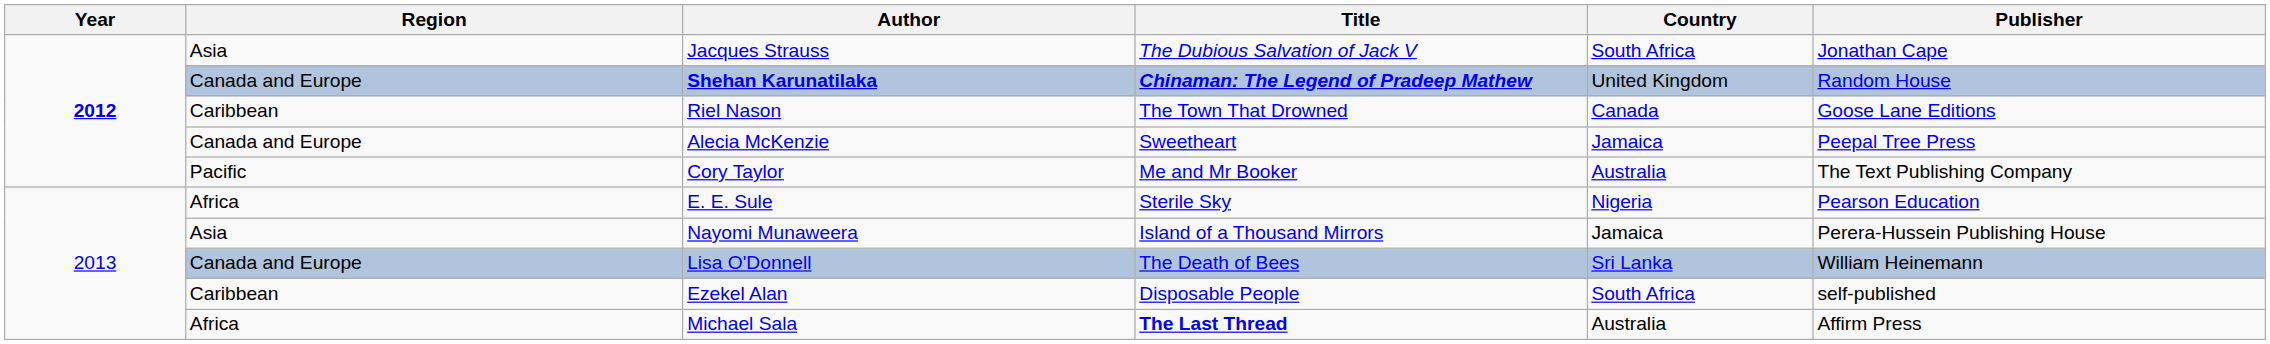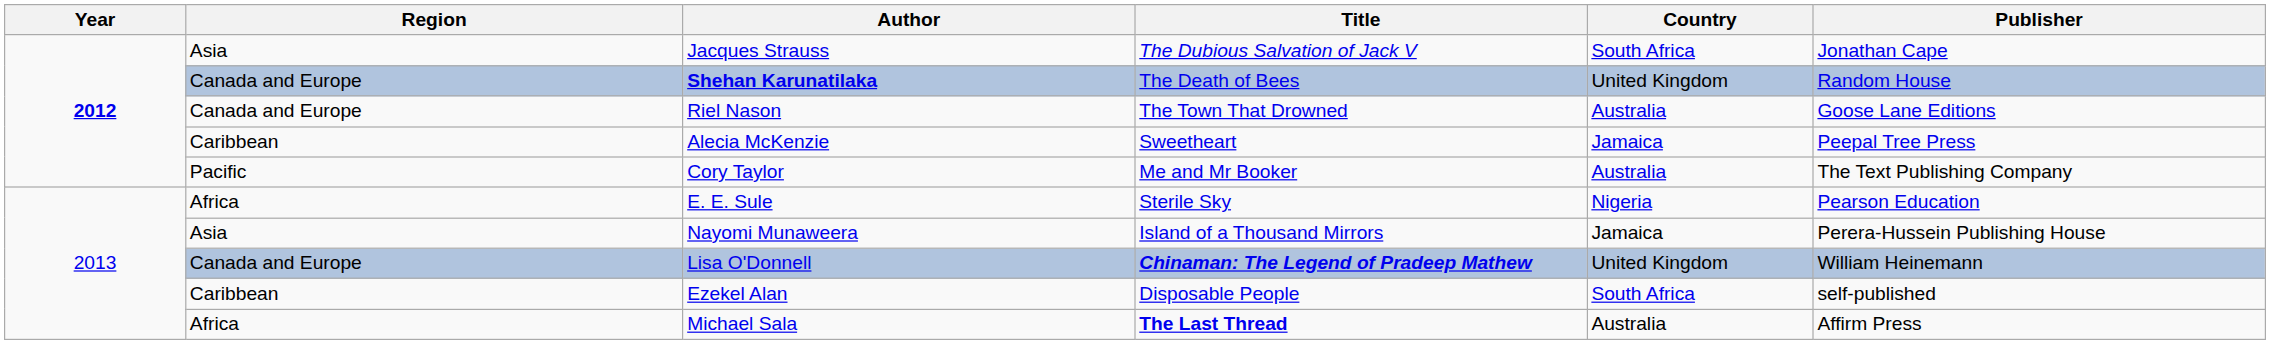 <table class="wikitable" width="95%">
 <tr>
 <th width="8%">Year</th>
 <th width="22%">Region</th>
 <th width="20%">Author</th>
 <th width="20%">Title</th>
 <th width="10%">Country</th>
 <th width="20%">Publisher</th>
 </tr>
 <tr>
 <td rowspan="5" style="text-align:center;"><strong><a href='#'>2012</a></strong></td>
 <td>Asia</td>
 <td><a href='#'>Jacques Strauss</a></td>
 <td><em><a href='#'>The Dubious Salvation of Jack V</a></em></td>
 <td><a href='#'>South Africa</a></td>
 <td><a href='#'>Jonathan Cape</a></td>
 </tr>
 <tr>
 <td style="background:#B0C4DE;"></strong> Canada and Europe <strong></td>
 <td style="background:#B0C4DE;"><strong> <a href='#'>Shehan Karunatilaka</a></strong></td>
-<td style="background:#B0C4DE;"><strong> <em><a href='#'>Chinaman: The Legend of Pradeep Mathew</a><strong><em></td>
+<td style="background:#B0C4DE;"></strong> </em><a href='#'>The Death of Bees</a><em> <strong></td>
 <td style="background:#B0C4DE;"></strong> United Kingdom <strong></td>
 <td style="background:#B0C4DE;"></strong> <a href='#'>Random House</a> <strong></td>
 </tr>
 <tr>
-<td>Caribbean</td>
+<td>Canada and Europe</td>
 <td><a href='#'>Riel Nason</a></td>
 <td></em><a href='#'>The Town That Drowned</a><em></td>
-<td><a href='#'>Canada</a></td>
+<td><a href='#'>Australia</a></td>
 <td><a href='#'>Goose Lane Editions</a></td>
 </tr>
 <tr>
-<td>Canada and Europe</td>
+<td>Caribbean</td>
 <td><a href='#'>Alecia McKenzie</a></td>
 <td></em><a href='#'>Sweetheart</a><em></td>
 <td><a href='#'>Jamaica</a></td>
 <td><a href='#'>Peepal Tree Press</a></td>
 </tr>
 <tr>
 <td>Pacific</td>
 <td><a href='#'>Cory Taylor</a></td>
 <td></em><a href='#'>Me and Mr Booker</a><em></td>
 <td><a href='#'>Australia</a></td>
 <td>The Text Publishing Company</td>
 </tr>
 <tr>
 <td rowspan="5" style="text-align:center;"></strong><a href='#'>2013</a><strong></td>
 <td>Africa</td>
 <td><a href='#'>E. E. Sule</a></td>
 <td></em><a href='#'>Sterile Sky</a><em></td>
 <td><a href='#'>Nigeria</a></td>
 <td><a href='#'>Pearson Education</a></td>
 </tr>
 <tr>
 <td>Asia</td>
 <td><a href='#'>Nayomi Munaweera</a></td>
 <td></em><a href='#'>Island of a Thousand Mirrors</a><em></td>
 <td>Jamaica</td>
 <td>Perera-Hussein Publishing House</td>
 </tr>
 <tr>
 <td style="background:#B0C4DE;"></strong> Canada and Europe <strong></td>
 <td style="background:#B0C4DE;"></strong> <a href='#'>Lisa O'Donnell</a> <strong></td>
-<td style="background:#B0C4DE;"></strong> </em><a href='#'>The Death of Bees</a><em> <strong></td>
-<td style="background:#B0C4DE;"></strong><a href='#'>Sri Lanka</a><strong></td>
+<td style="background:#B0C4DE;"><strong> <em><a href='#'>Chinaman: The Legend of Pradeep Mathew</a><strong><em></td>
+<td style="background:#B0C4DE;"></strong> United Kingdom <strong></td>
 <td style="background:#B0C4DE;"></strong> William Heinemann <strong></td>
 </tr>
 <tr>
 <td>Caribbean</td>
 <td><a href='#'>Ezekel Alan</a></td>
 <td></em><a href='#'>Disposable People</a><em></td>
 <td><a href='#'>South Africa</a></td>
 <td>self-published</td>
 </tr>
 <tr>
 <td>Africa</td>
 <td><a href='#'>Michael Sala</a></td>
 <td><strong></em><a href='#'>The Last Thread</a><em></strong></td>
 <td>Australia</td>
 <td>Affirm Press</td>
 </tr>
 </table>
